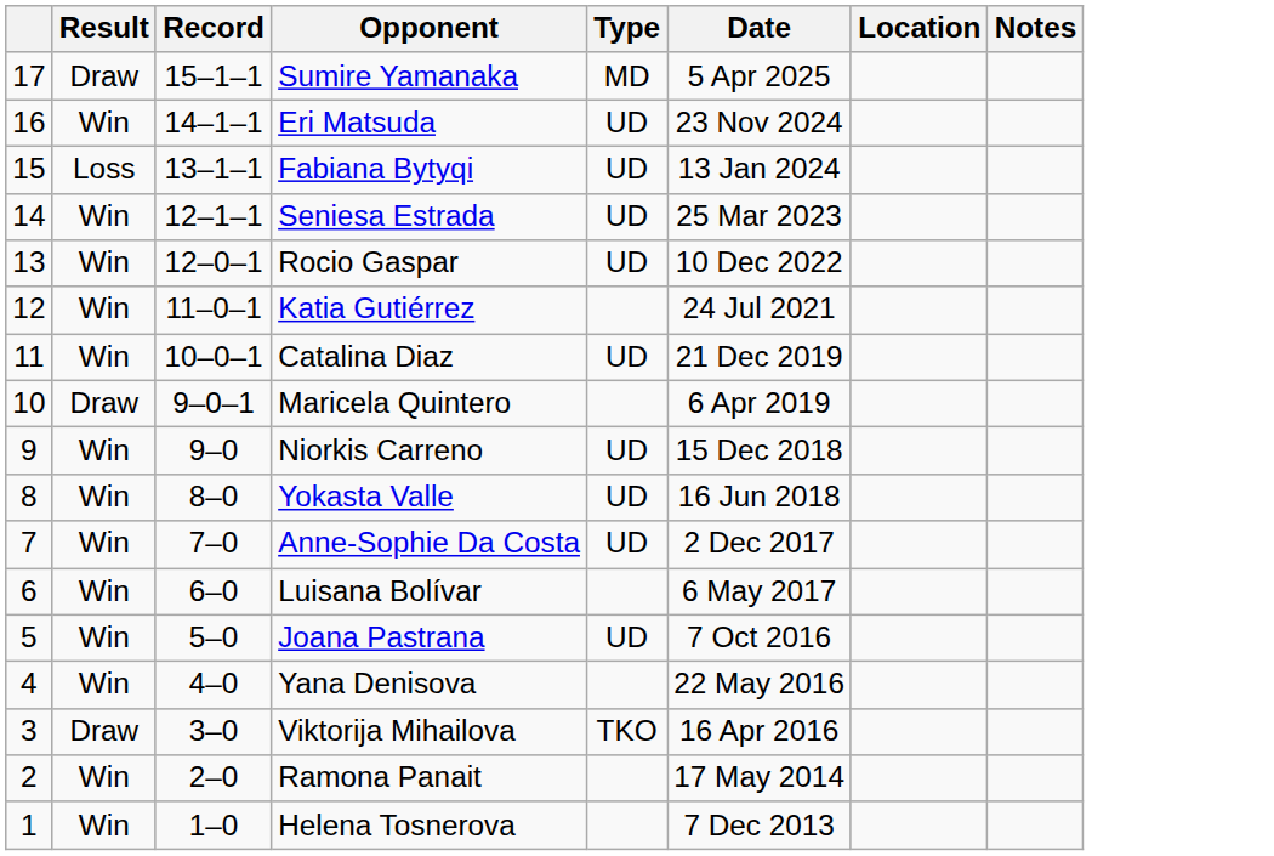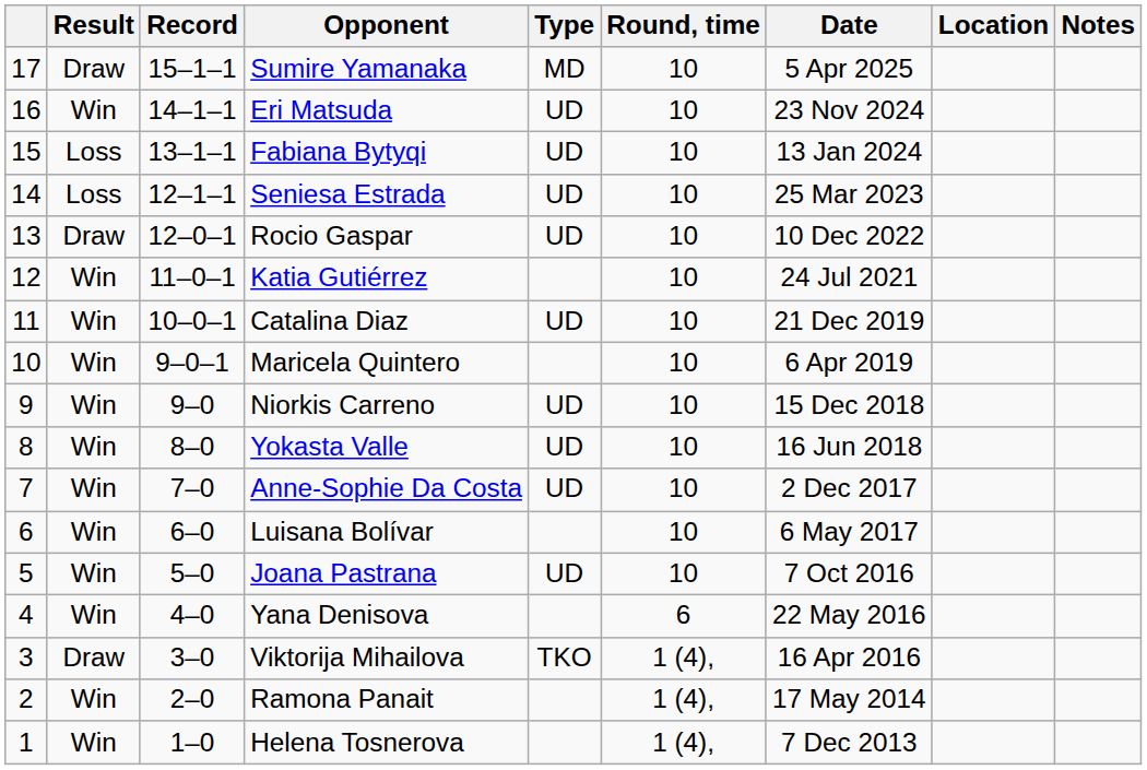 <table class=wikitable style=text-align:center>
 <tr>
 <th></th>
 <th>Result</th>
 <th>Record</th>
 <th>Opponent</th>
 <th>Type</th>
+<th>Round, time</th>
 <th>Date</th>
 <th>Location</th>
 <th>Notes</th>
 </tr>
 <tr>
 <td>17</td>
 <td>Draw</td>
 <td>15–1–1</td>
 <td align=left><a href='#'>Sumire Yamanaka</a></td>
 <td>MD</td>
+<td>10</td>
 <td>5 Apr 2025</td>
 <td align=left></td>
 <td align=left></td>
 </tr>
 <tr>
 <td>16</td>
 <td>Win</td>
 <td>14–1–1</td>
 <td align=left><a href='#'>Eri Matsuda</a></td>
 <td>UD</td>
+<td>10</td>
 <td>23 Nov 2024</td>
 <td align=left></td>
 <td align=left></td>
 </tr>
 <tr>
 <td>15</td>
 <td>Loss</td>
 <td>13–1–1</td>
 <td align=left><a href='#'>Fabiana Bytyqi</a></td>
 <td>UD</td>
+<td>10</td>
 <td>13 Jan 2024</td>
 <td align=left></td>
 <td align=left></td>
 </tr>
 <tr>
 <td>14</td>
-<td>Win</td>
+<td>Loss</td>
 <td>12–1–1</td>
 <td align=left><a href='#'>Seniesa Estrada</a></td>
 <td>UD</td>
+<td>10</td>
 <td>25 Mar 2023</td>
 <td align=left></td>
 <td align=left></td>
 </tr>
 <tr>
 <td>13</td>
-<td>Win</td>
+<td>Draw</td>
 <td>12–0–1</td>
 <td align=left>Rocio Gaspar</td>
 <td>UD</td>
+<td>10</td>
 <td>10 Dec 2022</td>
 <td align=left></td>
 <td align=left></td>
 </tr>
 <tr>
 <td>12</td>
 <td>Win</td>
 <td>11–0–1</td>
 <td align=left><a href='#'>Katia Gutiérrez</a></td>
 <td></td>
+<td>10</td>
 <td>24 Jul 2021</td>
 <td align=left></td>
 <td align=left></td>
 </tr>
 <tr>
 <td>11</td>
 <td>Win</td>
 <td>10–0–1</td>
 <td align=left>Catalina Diaz</td>
 <td>UD</td>
+<td>10</td>
 <td>21 Dec 2019</td>
 <td align=left></td>
 <td align=left></td>
 </tr>
 <tr>
 <td>10</td>
-<td>Draw</td>
+<td>Win</td>
 <td>9–0–1</td>
 <td align=left>Maricela Quintero</td>
 <td></td>
+<td>10</td>
 <td>6 Apr 2019</td>
 <td align=left></td>
 <td align=left></td>
 </tr>
 <tr>
 <td>9</td>
 <td>Win</td>
 <td>9–0</td>
 <td align=left>Niorkis Carreno</td>
 <td>UD</td>
+<td>10</td>
 <td>15 Dec 2018</td>
 <td align=left></td>
 <td align=left></td>
 </tr>
 <tr>
 <td>8</td>
 <td>Win</td>
 <td>8–0</td>
 <td align=left><a href='#'>Yokasta Valle</a></td>
 <td>UD</td>
+<td>10</td>
 <td>16 Jun 2018</td>
 <td align=left></td>
 <td align=left></td>
 </tr>
 <tr>
 <td>7</td>
 <td>Win</td>
 <td>7–0</td>
 <td align=left><a href='#'>Anne-Sophie Da Costa</a></td>
 <td>UD</td>
+<td>10</td>
 <td>2 Dec 2017</td>
 <td align=left></td>
 <td align=left></td>
 </tr>
 <tr>
 <td>6</td>
 <td>Win</td>
 <td>6–0</td>
 <td align=left>Luisana Bolívar</td>
 <td></td>
+<td>10</td>
 <td>6 May 2017</td>
 <td align=left></td>
 <td align=left></td>
 </tr>
 <tr>
 <td>5</td>
 <td>Win</td>
 <td>5–0</td>
 <td align=left><a href='#'>Joana Pastrana</a></td>
 <td>UD</td>
+<td>10</td>
 <td>7 Oct 2016</td>
 <td align=left></td>
 <td align=left></td>
 </tr>
 <tr>
 <td>4</td>
 <td>Win</td>
 <td>4–0</td>
 <td align=left>Yana Denisova</td>
 <td></td>
+<td>6</td>
 <td>22 May 2016</td>
 <td align=left></td>
 <td align=left></td>
 </tr>
 <tr>
 <td>3</td>
 <td>Draw</td>
 <td>3–0</td>
 <td align=left>Viktorija Mihailova</td>
 <td>TKO</td>
+<td>1 (4), </td>
 <td>16 Apr 2016</td>
 <td align=left></td>
 <td align=left></td>
 </tr>
 <tr>
 <td>2</td>
 <td>Win</td>
 <td>2–0</td>
 <td align=left>Ramona Panait</td>
 <td></td>
+<td>1 (4), </td>
 <td>17 May 2014</td>
 <td align=left></td>
 <td align=left></td>
 </tr>
 <tr>
 <td>1</td>
 <td>Win</td>
 <td>1–0</td>
 <td align=left>Helena Tosnerova</td>
 <td></td>
+<td>1 (4), </td>
 <td>7 Dec 2013</td>
 <td align=left></td>
 <td align=left></td>
 </tr>
 </table>
